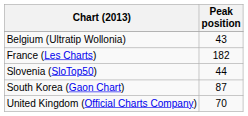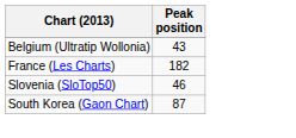 <table class="wikitable sortable">
 <tr>
 <th>Chart (2013)</th>
 <th>Peak<br>position</th>
 </tr>
 <tr>
 </tr>
 <tr>
 <td>Belgium (Ultratip Wollonia)</td>
 <td style="text-align:center;">43</td>
 </tr>
 <tr>
 <td>France (<a href='#'>Les Charts</a>)</td>
 <td style="text-align:center;">182</td>
 </tr>
 <tr>
 <td scope="row">Slovenia (<a href='#'>SloTop50</a>)</td>
-<td align=center>44</td>
+<td align=center>46</td>
 </tr>
 <tr>
 <td>South Korea (<a href='#'>Gaon Chart</a>)</td>
 <td style="text-align:center;">87</td>
 </tr>
-<tr>
-<td>United Kingdom (<a href='#'>Official Charts Company</a>)</td>
-<td style="text-align:center;">70</td>
-</tr>
 </table>
